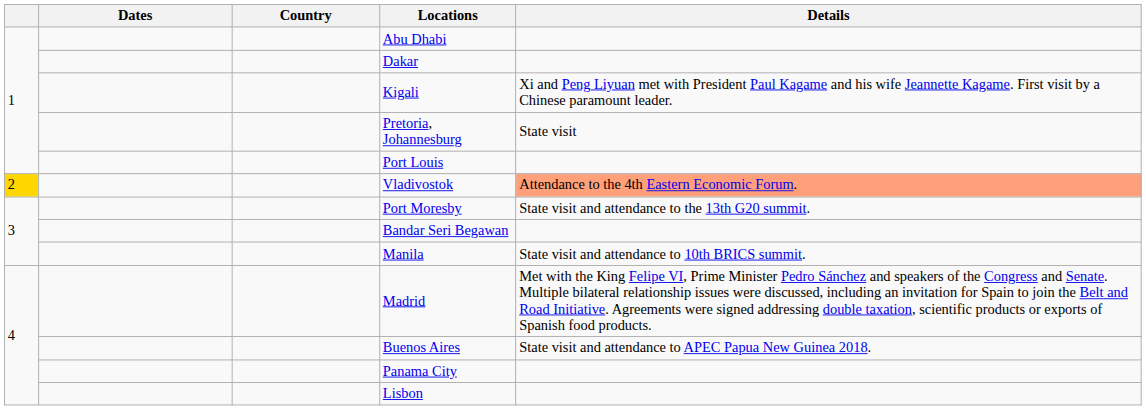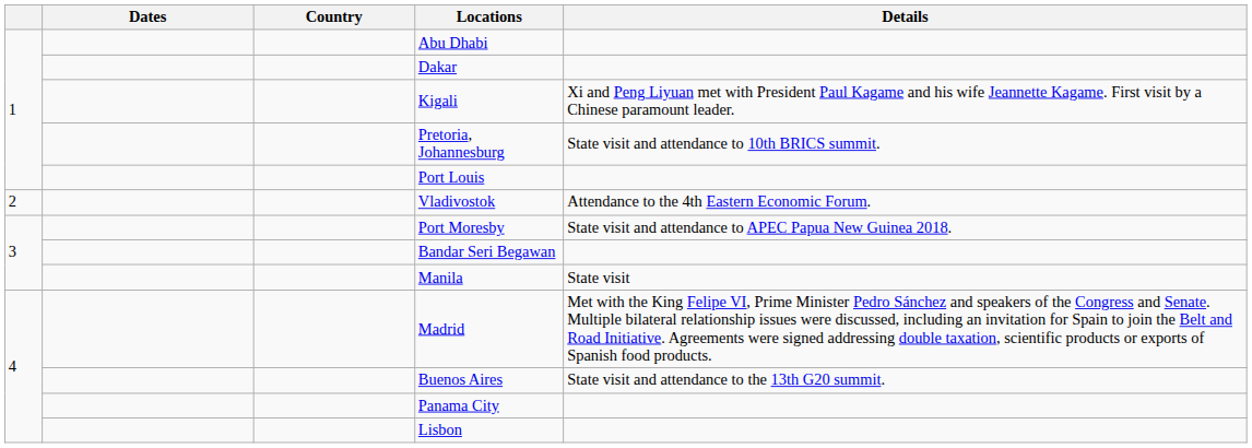 <table class="wikitable sortable" style="margin:1em auto 1em auto;">
 <tr>
 <th style="width: 3%;"></th>
 <th style="width: 17%;">Dates</th>
 <th style="width: 13%;">Country</th>
 <th style="width: 12%;">Locations</th>
 <th style="width: 55%;">Details</th>
 </tr>
 <tr>
 <td rowspan=5>1</td>
 <td></td>
 <td></td>
 <td><a href='#'>Abu Dhabi</a></td>
 <td></td>
 </tr>
 <tr>
 <td></td>
 <td></td>
 <td><a href='#'>Dakar</a></td>
 <td></td>
 </tr>
 <tr>
 <td></td>
 <td></td>
 <td><a href='#'>Kigali</a></td>
 <td>Xi and <a href='#'>Peng Liyuan</a> met with President <a href='#'>Paul Kagame</a> and his wife <a href='#'>Jeannette Kagame</a>. First visit by a Chinese paramount leader.</td>
 </tr>
 <tr>
 <td></td>
 <td></td>
 <td><a href='#'>Pretoria</a>, <a href='#'>Johannesburg</a></td>
-<td>State visit</td>
+<td>State visit and attendance to <a href='#'>10th BRICS summit</a>.</td>
 </tr>
 <tr>
 <td></td>
 <td></td>
 <td><a href='#'>Port Louis</a></td>
 <td></td>
 </tr>
 <tr>
-<td style="background: gold;">2</td>
+<td>2</td>
 <td></td>
 <td></td>
 <td><a href='#'>Vladivostok</a></td>
-<td style="background: lightsalmon;">Attendance to the 4th <a href='#'>Eastern Economic Forum</a>.</td>
+<td>Attendance to the 4th <a href='#'>Eastern Economic Forum</a>.</td>
 </tr>
 <tr>
 <td rowspan=3>3</td>
 <td></td>
 <td></td>
 <td><a href='#'>Port Moresby</a></td>
-<td>State visit and attendance to the <a href='#'>13th G20 summit</a>.</td>
+<td>State visit and attendance to <a href='#'>APEC Papua New Guinea 2018</a>.</td>
 </tr>
 <tr>
 <td></td>
 <td></td>
 <td><a href='#'>Bandar Seri Begawan</a></td>
 <td></td>
 </tr>
 <tr>
 <td></td>
 <td></td>
 <td><a href='#'>Manila</a></td>
-<td>State visit and attendance to <a href='#'>10th BRICS summit</a>.</td>
+<td>State visit</td>
 </tr>
 <tr>
 <td rowspan=4>4</td>
 <td></td>
 <td></td>
 <td><a href='#'>Madrid</a></td>
 <td>Met with the King <a href='#'>Felipe VI</a>, Prime Minister <a href='#'>Pedro Sánchez</a> and speakers of the <a href='#'>Congress</a> and <a href='#'>Senate</a>. Multiple bilateral relationship issues were discussed, including an invitation for Spain to join the <a href='#'>Belt and Road Initiative</a>. Agreements were signed addressing <a href='#'>double taxation</a>, scientific products or exports of Spanish food products.</td>
 </tr>
 <tr>
 <td></td>
 <td></td>
 <td><a href='#'>Buenos Aires</a></td>
-<td>State visit and attendance to <a href='#'>APEC Papua New Guinea 2018</a>.</td>
+<td>State visit and attendance to the <a href='#'>13th G20 summit</a>.</td>
 </tr>
 <tr>
 <td></td>
 <td></td>
 <td><a href='#'>Panama City</a></td>
 <td></td>
 </tr>
 <tr>
 <td></td>
 <td></td>
 <td><a href='#'>Lisbon</a></td>
 <td></td>
 </tr>
 </table>
